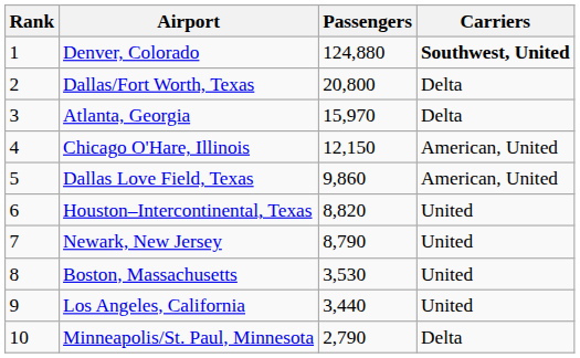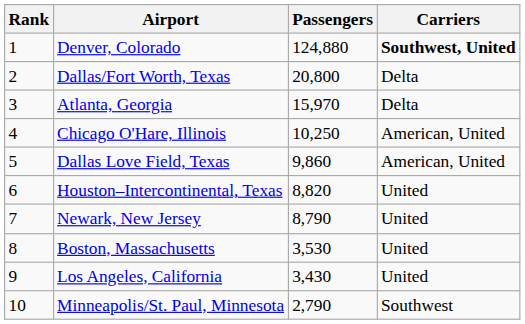 <table class="wikitable sortable" style="font-size:95%">
 <tr>
 <th>Rank</th>
 <th>Airport</th>
 <th>Passengers</th>
 <th>Carriers</th>
 </tr>
 <tr>
 <td>1</td>
 <td><a href='#'>Denver, Colorado</a></td>
 <td>124,880</td>
 <td><strong>Southwest, United</strong></td>
 </tr>
 <tr>
 <td>2</td>
 <td><a href='#'>Dallas/Fort Worth, Texas</a></td>
 <td>20,800</td>
 <td>Delta</td>
 </tr>
 <tr>
 <td>3</td>
 <td><a href='#'>Atlanta, Georgia</a></td>
 <td>15,970</td>
 <td>Delta</td>
 </tr>
 <tr>
 <td>4</td>
 <td><a href='#'>Chicago O'Hare, Illinois</a></td>
-<td>12,150</td>
+<td>10,250</td>
 <td>American, United</td>
 </tr>
 <tr>
 <td>5</td>
 <td><a href='#'>Dallas Love Field, Texas</a></td>
 <td>9,860</td>
 <td>American, United</td>
 </tr>
 <tr>
 <td>6</td>
 <td><a href='#'>Houston–Intercontinental, Texas</a></td>
 <td>8,820</td>
 <td>United</td>
 </tr>
 <tr>
 <td>7</td>
 <td><a href='#'>Newark, New Jersey</a></td>
 <td>8,790</td>
 <td>United</td>
 </tr>
 <tr>
 <td>8</td>
 <td><a href='#'>Boston, Massachusetts</a></td>
 <td>3,530</td>
 <td>United</td>
 </tr>
 <tr>
 <td>9</td>
 <td><a href='#'>Los Angeles, California</a></td>
-<td>3,440</td>
+<td>3,430</td>
 <td>United</td>
 </tr>
 <tr>
 <td>10</td>
 <td><a href='#'>Minneapolis/St. Paul, Minnesota</a></td>
 <td>2,790</td>
-<td>Delta</td>
+<td>Southwest</td>
 </tr>
 </table>
